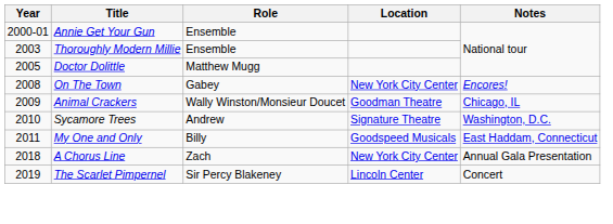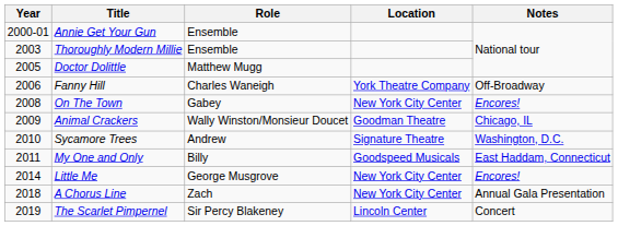 <table class="wikitable sortable">
 <tr>
 <th>Year</th>
 <th>Title</th>
 <th>Role</th>
 <th>Location</th>
 <th>Notes</th>
 </tr>
 <tr>
 <td align="center">2000-01</td>
 <td><em><a href='#'>Annie Get Your Gun</a></em></td>
 <td>Ensemble </td>
 <td></td>
 <td rowspan="3">National tour</td>
 </tr>
 <tr>
 <td align="center">2003</td>
 <td><em><a href='#'>Thoroughly Modern Millie</a></em></td>
 <td>Ensemble</td>
 <td></td>
 </tr>
 <tr>
 <td align="center">2005</td>
 <td><em><a href='#'>Doctor Dolittle</a></em></td>
 <td>Matthew Mugg</td>
 <td></td>
+</tr>
+<tr>
+<td align="center">2006</td>
+<td><em>Fanny Hill</em></td>
+<td>Charles Waneigh</td>
+<td><a href='#'>York Theatre Company</a></td>
+<td>Off-Broadway</td>
 </tr>
 <tr>
 <td align="center">2008</td>
 <td><em><a href='#'>On The Town</a></em></td>
 <td>Gabey</td>
 <td><a href='#'>New York City Center</a></td>
 <td><em><a href='#'>Encores!</a></em></td>
 </tr>
 <tr>
 <td align="center">2009</td>
 <td><em><a href='#'>Animal Crackers</a></em></td>
 <td>Wally Winston/Monsieur Doucet</td>
 <td><a href='#'>Goodman Theatre</a></td>
 <td><a href='#'>Chicago, IL</a></td>
 </tr>
 <tr>
 <td align="center">2010</td>
 <td><em>Sycamore Trees</em></td>
 <td>Andrew</td>
 <td><a href='#'>Signature Theatre</a></td>
 <td><a href='#'>Washington, D.C.</a></td>
 </tr>
 <tr>
 <td align="center">2011</td>
 <td><em><a href='#'>My One and Only</a></em></td>
 <td>Billy</td>
 <td><a href='#'>Goodspeed Musicals</a></td>
 <td><a href='#'>East Haddam, Connecticut</a></td>
 </tr>
 <tr>
+<td align="center">2014</td>
+<td><em><a href='#'>Little Me</a></em></td>
+<td>George Musgrove</td>
+<td><a href='#'>New York City Center</a></td>
+<td><em><a href='#'>Encores!</a></em></td>
+</tr>
+<tr>
 <td align="center">2018</td>
 <td><em><a href='#'>A Chorus Line</a></em></td>
 <td>Zach</td>
 <td><a href='#'>New York City Center</a></td>
 <td>Annual Gala Presentation</td>
 </tr>
 <tr>
 <td align=center>2019</td>
 <td><em><a href='#'>The Scarlet Pimpernel</a></em></td>
 <td>Sir Percy Blakeney</td>
 <td><a href='#'>Lincoln Center</a></td>
 <td>Concert</td>
 </tr>
 </table>
